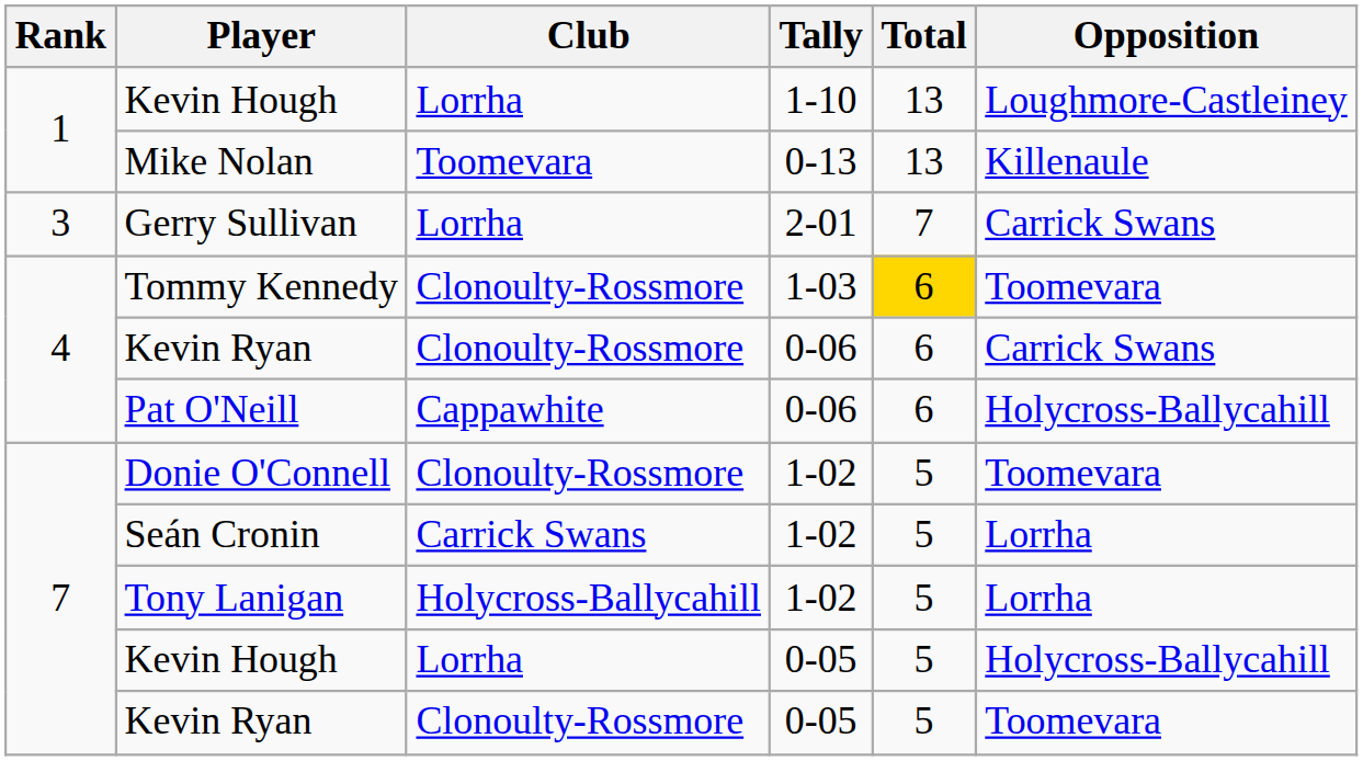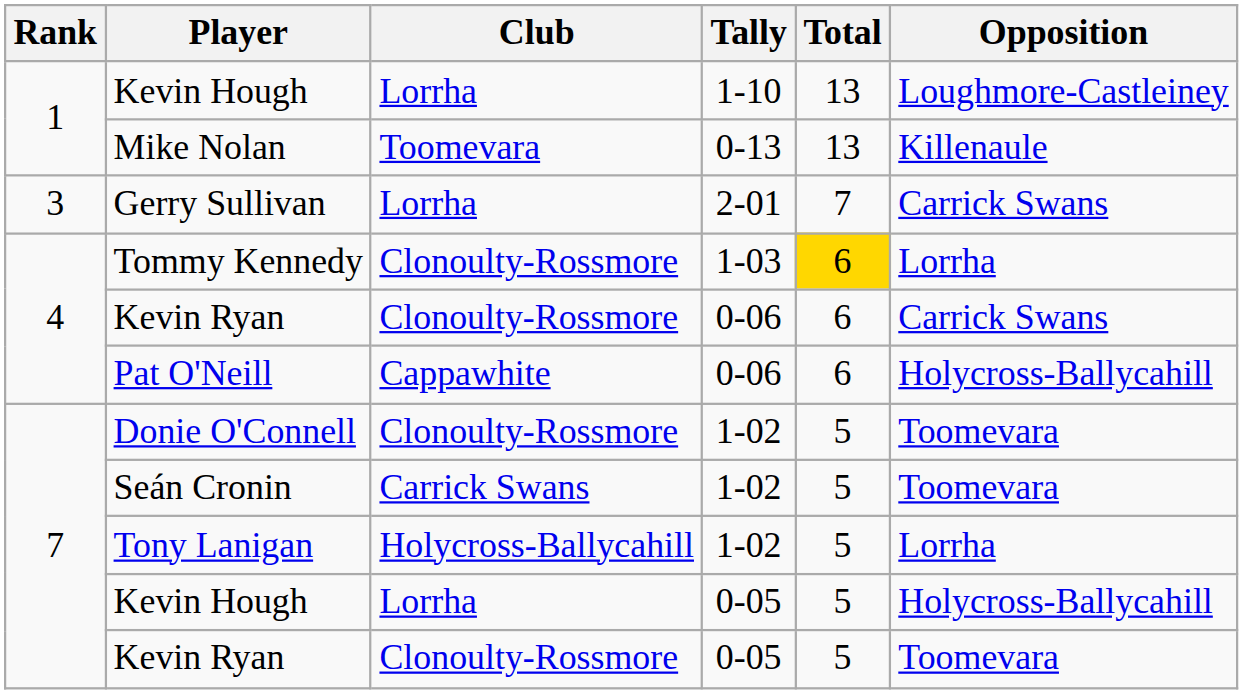 <table class="wikitable">
 <tr>
 <th>Rank</th>
 <th>Player</th>
 <th>Club</th>
 <th>Tally</th>
 <th>Total</th>
 <th>Opposition</th>
 </tr>
 <tr>
 <td rowspan="2" style="text-align:center;">1</td>
 <td>Kevin Hough</td>
 <td><a href='#'>Lorrha</a></td>
 <td align=center>1-10</td>
 <td align=center>13</td>
 <td><a href='#'>Loughmore-Castleiney</a></td>
 </tr>
 <tr>
 <td>Mike Nolan</td>
 <td><a href='#'>Toomevara</a></td>
 <td align=center>0-13</td>
 <td align=center>13</td>
 <td><a href='#'>Killenaule</a></td>
 </tr>
 <tr>
 <td rowspan="1" style="text-align:center;">3</td>
 <td>Gerry Sullivan</td>
 <td><a href='#'>Lorrha</a></td>
 <td align=center>2-01</td>
 <td align=center>7</td>
 <td><a href='#'>Carrick Swans</a></td>
 </tr>
 <tr>
 <td rowspan="3" style="text-align:center;">4</td>
 <td>Tommy Kennedy</td>
 <td><a href='#'>Clonoulty-Rossmore</a></td>
 <td align=center>1-03</td>
 <td align=center style="background: gold;">6</td>
-<td><a href='#'>Toomevara</a></td>
+<td><a href='#'>Lorrha</a></td>
 </tr>
 <tr>
 <td>Kevin Ryan</td>
 <td><a href='#'>Clonoulty-Rossmore</a></td>
 <td align=center>0-06</td>
 <td align=center>6</td>
 <td><a href='#'>Carrick Swans</a></td>
 </tr>
 <tr>
 <td><a href='#'>Pat O'Neill</a></td>
 <td><a href='#'>Cappawhite</a></td>
 <td align=center>0-06</td>
 <td align=center>6</td>
 <td><a href='#'>Holycross-Ballycahill</a></td>
 </tr>
 <tr>
 <td rowspan="5" style="text-align:center;">7</td>
 <td><a href='#'>Donie O'Connell</a></td>
 <td><a href='#'>Clonoulty-Rossmore</a></td>
 <td align=center>1-02</td>
 <td align=center>5</td>
 <td><a href='#'>Toomevara</a></td>
 </tr>
 <tr>
 <td>Seán Cronin</td>
 <td><a href='#'>Carrick Swans</a></td>
 <td align=center>1-02</td>
 <td align=center>5</td>
-<td><a href='#'>Lorrha</a></td>
+<td><a href='#'>Toomevara</a></td>
 </tr>
 <tr>
 <td><a href='#'>Tony Lanigan</a></td>
 <td><a href='#'>Holycross-Ballycahill</a></td>
 <td align=center>1-02</td>
 <td align=center>5</td>
 <td><a href='#'>Lorrha</a></td>
 </tr>
 <tr>
 <td>Kevin Hough</td>
 <td><a href='#'>Lorrha</a></td>
 <td align=center>0-05</td>
 <td align=center>5</td>
 <td><a href='#'>Holycross-Ballycahill</a></td>
 </tr>
 <tr>
 <td>Kevin Ryan</td>
 <td><a href='#'>Clonoulty-Rossmore</a></td>
 <td align=center>0-05</td>
 <td align=center>5</td>
 <td><a href='#'>Toomevara</a></td>
 </tr>
 </table>
